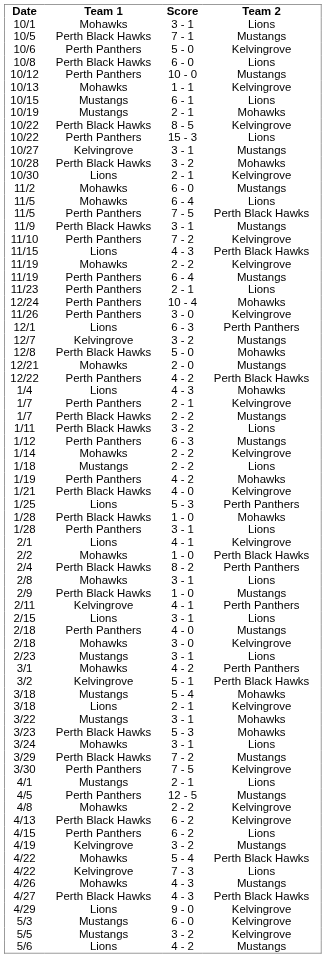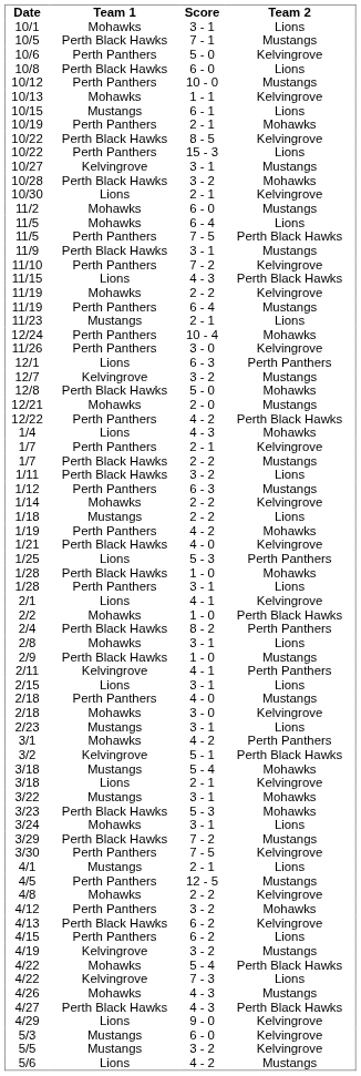 <table cellpadding="0" cellspacing="0" border="0" style="font-size: 90%; text-align: center; border: gray solid 1px; border-collapse: collapse;">
 <tr>
 <th width="50">Date</th>
 <th width="150">Team 1</th>
 <th width="50">Score</th>
 <th width="150">Team 2</th>
 </tr>
 <tr>
 <td>10/1</td>
 <td>Mohawks</td>
 <td>3 - 1</td>
 <td>Lions</td>
 </tr>
 <tr>
 <td>10/5</td>
 <td>Perth Black Hawks</td>
 <td>7 - 1</td>
 <td>Mustangs</td>
 </tr>
 <tr>
 <td>10/6</td>
 <td>Perth Panthers</td>
 <td>5 - 0</td>
 <td>Kelvingrove</td>
 </tr>
 <tr>
 <td>10/8</td>
 <td>Perth Black Hawks</td>
 <td>6 - 0</td>
 <td>Lions</td>
 </tr>
 <tr>
 <td>10/12</td>
 <td>Perth Panthers</td>
 <td>10 - 0</td>
 <td>Mustangs</td>
 </tr>
 <tr>
 <td>10/13</td>
 <td>Mohawks</td>
 <td>1 - 1</td>
 <td>Kelvingrove</td>
 </tr>
 <tr>
 <td>10/15</td>
 <td>Mustangs</td>
 <td>6 - 1</td>
 <td>Lions</td>
 </tr>
 <tr>
 <td>10/19</td>
-<td>Mustangs</td>
+<td>Perth Panthers</td>
 <td>2 - 1</td>
 <td>Mohawks</td>
 </tr>
 <tr>
 <td>10/22</td>
 <td>Perth Black Hawks</td>
 <td>8 - 5</td>
 <td>Kelvingrove</td>
 </tr>
 <tr>
 <td>10/22</td>
 <td>Perth Panthers</td>
 <td>15 - 3</td>
 <td>Lions</td>
 </tr>
 <tr>
 <td>10/27</td>
 <td>Kelvingrove</td>
 <td>3 - 1</td>
 <td>Mustangs</td>
 </tr>
 <tr>
 <td>10/28</td>
 <td>Perth Black Hawks</td>
 <td>3 - 2</td>
 <td>Mohawks</td>
 </tr>
 <tr>
 <td>10/30</td>
 <td>Lions</td>
 <td>2 - 1</td>
 <td>Kelvingrove</td>
 </tr>
 <tr>
 <td>11/2</td>
 <td>Mohawks</td>
 <td>6 - 0</td>
 <td>Mustangs</td>
 </tr>
 <tr>
 <td>11/5</td>
 <td>Mohawks</td>
 <td>6 - 4</td>
 <td>Lions</td>
 </tr>
 <tr>
 <td>11/5</td>
 <td>Perth Panthers</td>
 <td>7 - 5</td>
 <td>Perth Black Hawks</td>
 </tr>
 <tr>
 <td>11/9</td>
 <td>Perth Black Hawks</td>
 <td>3 - 1</td>
 <td>Mustangs</td>
 </tr>
 <tr>
 <td>11/10</td>
 <td>Perth Panthers</td>
 <td>7 - 2</td>
 <td>Kelvingrove</td>
 </tr>
 <tr>
 <td>11/15</td>
 <td>Lions</td>
 <td>4 - 3</td>
 <td>Perth Black Hawks</td>
 </tr>
 <tr>
 <td>11/19</td>
 <td>Mohawks</td>
 <td>2 - 2</td>
 <td>Kelvingrove</td>
 </tr>
 <tr>
 <td>11/19</td>
 <td>Perth Panthers</td>
 <td>6 - 4</td>
 <td>Mustangs</td>
 </tr>
 <tr>
 <td>11/23</td>
-<td>Perth Panthers</td>
+<td>Mustangs</td>
 <td>2 - 1</td>
 <td>Lions</td>
 </tr>
 <tr>
 <td>12/24</td>
 <td>Perth Panthers</td>
 <td>10 - 4</td>
 <td>Mohawks</td>
 </tr>
 <tr>
 <td>11/26</td>
 <td>Perth Panthers</td>
 <td>3 - 0</td>
 <td>Kelvingrove</td>
 </tr>
 <tr>
 <td>12/1</td>
 <td>Lions</td>
 <td>6 - 3</td>
 <td>Perth Panthers</td>
 </tr>
 <tr>
 <td>12/7</td>
 <td>Kelvingrove</td>
 <td>3 - 2</td>
 <td>Mustangs</td>
 </tr>
 <tr>
 <td>12/8</td>
 <td>Perth Black Hawks</td>
 <td>5 - 0</td>
 <td>Mohawks</td>
 </tr>
 <tr>
 <td>12/21</td>
 <td>Mohawks</td>
 <td>2 - 0</td>
 <td>Mustangs</td>
 </tr>
 <tr>
 <td>12/22</td>
 <td>Perth Panthers</td>
 <td>4 - 2</td>
 <td>Perth Black Hawks</td>
 </tr>
 <tr>
 <td>1/4</td>
 <td>Lions</td>
 <td>4 - 3</td>
 <td>Mohawks</td>
 </tr>
 <tr>
 <td>1/7</td>
 <td>Perth Panthers</td>
 <td>2 - 1</td>
 <td>Kelvingrove</td>
 </tr>
 <tr>
 <td>1/7</td>
 <td>Perth Black Hawks</td>
 <td>2 - 2</td>
 <td>Mustangs</td>
 </tr>
 <tr>
 <td>1/11</td>
 <td>Perth Black Hawks</td>
 <td>3 - 2</td>
 <td>Lions</td>
 </tr>
 <tr>
 <td>1/12</td>
 <td>Perth Panthers</td>
 <td>6 - 3</td>
 <td>Mustangs</td>
 </tr>
 <tr>
 <td>1/14</td>
 <td>Mohawks</td>
 <td>2 - 2</td>
 <td>Kelvingrove</td>
 </tr>
 <tr>
 <td>1/18</td>
 <td>Mustangs</td>
 <td>2 - 2</td>
 <td>Lions</td>
 </tr>
 <tr>
 <td>1/19</td>
 <td>Perth Panthers</td>
 <td>4 - 2</td>
 <td>Mohawks</td>
 </tr>
 <tr>
 <td>1/21</td>
 <td>Perth Black Hawks</td>
 <td>4 - 0</td>
 <td>Kelvingrove</td>
 </tr>
 <tr>
 <td>1/25</td>
 <td>Lions</td>
 <td>5 - 3</td>
 <td>Perth Panthers</td>
 </tr>
 <tr>
 <td>1/28</td>
 <td>Perth Black Hawks</td>
 <td>1 - 0</td>
 <td>Mohawks</td>
 </tr>
 <tr>
 <td>1/28</td>
 <td>Perth Panthers</td>
 <td>3 - 1</td>
 <td>Lions</td>
 </tr>
 <tr>
 <td>2/1</td>
 <td>Lions</td>
 <td>4 - 1</td>
 <td>Kelvingrove</td>
 </tr>
 <tr>
 <td>2/2</td>
 <td>Mohawks</td>
 <td>1 - 0</td>
 <td>Perth Black Hawks</td>
 </tr>
 <tr>
 <td>2/4</td>
 <td>Perth Black Hawks</td>
 <td>8 - 2</td>
 <td>Perth Panthers</td>
 </tr>
 <tr>
 <td>2/8</td>
 <td>Mohawks</td>
 <td>3 - 1</td>
 <td>Lions</td>
 </tr>
 <tr>
 <td>2/9</td>
 <td>Perth Black Hawks</td>
 <td>1 - 0</td>
 <td>Mustangs</td>
 </tr>
 <tr>
 <td>2/11</td>
 <td>Kelvingrove</td>
 <td>4 - 1</td>
 <td>Perth Panthers</td>
 </tr>
 <tr>
 <td>2/15</td>
 <td>Lions</td>
 <td>3 - 1</td>
 <td>Lions</td>
 </tr>
 <tr>
 <td>2/18</td>
 <td>Perth Panthers</td>
 <td>4 - 0</td>
 <td>Mustangs</td>
 </tr>
 <tr>
 <td>2/18</td>
 <td>Mohawks</td>
 <td>3 - 0</td>
 <td>Kelvingrove</td>
 </tr>
 <tr>
 <td>2/23</td>
 <td>Mustangs</td>
 <td>3 - 1</td>
 <td>Lions</td>
 </tr>
 <tr>
 <td>3/1</td>
 <td>Mohawks</td>
 <td>4 - 2</td>
 <td>Perth Panthers</td>
 </tr>
 <tr>
 <td>3/2</td>
 <td>Kelvingrove</td>
 <td>5 - 1</td>
 <td>Perth Black Hawks</td>
 </tr>
 <tr>
 <td>3/18</td>
 <td>Mustangs</td>
 <td>5 - 4</td>
 <td>Mohawks</td>
 </tr>
 <tr>
 <td>3/18</td>
 <td>Lions</td>
 <td>2 - 1</td>
 <td>Kelvingrove</td>
 </tr>
 <tr>
 <td>3/22</td>
 <td>Mustangs</td>
 <td>3 - 1</td>
 <td>Mohawks</td>
 </tr>
 <tr>
 <td>3/23</td>
 <td>Perth Black Hawks</td>
 <td>5 - 3</td>
 <td>Mohawks</td>
 </tr>
 <tr>
 <td>3/24</td>
 <td>Mohawks</td>
 <td>3 - 1</td>
 <td>Lions</td>
 </tr>
 <tr>
 <td>3/29</td>
 <td>Perth Black Hawks</td>
 <td>7 - 2</td>
 <td>Mustangs</td>
 </tr>
 <tr>
 <td>3/30</td>
 <td>Perth Panthers</td>
 <td>7 - 5</td>
 <td>Kelvingrove</td>
 </tr>
 <tr>
 <td>4/1</td>
 <td>Mustangs</td>
 <td>2 - 1</td>
 <td>Lions</td>
 </tr>
 <tr>
 <td>4/5</td>
 <td>Perth Panthers</td>
 <td>12 - 5</td>
 <td>Mustangs</td>
 </tr>
 <tr>
 <td>4/8</td>
 <td>Mohawks</td>
 <td>2 - 2</td>
 <td>Kelvingrove</td>
 </tr>
 <tr>
+<td>4/12</td>
+<td>Perth Panthers</td>
+<td>3 - 2</td>
+<td>Mohawks</td>
+</tr>
+<tr>
 <td>4/13</td>
 <td>Perth Black Hawks</td>
 <td>6 - 2</td>
 <td>Kelvingrove</td>
 </tr>
 <tr>
 <td>4/15</td>
 <td>Perth Panthers</td>
 <td>6 - 2</td>
 <td>Lions</td>
 </tr>
 <tr>
 <td>4/19</td>
 <td>Kelvingrove</td>
 <td>3 - 2</td>
 <td>Mustangs</td>
 </tr>
 <tr>
 <td>4/22</td>
 <td>Mohawks</td>
 <td>5 - 4</td>
 <td>Perth Black Hawks</td>
 </tr>
 <tr>
 <td>4/22</td>
 <td>Kelvingrove</td>
 <td>7 - 3</td>
 <td>Lions</td>
 </tr>
 <tr>
 <td>4/26</td>
 <td>Mohawks</td>
 <td>4 - 3</td>
 <td>Mustangs</td>
 </tr>
 <tr>
 <td>4/27</td>
 <td>Perth Black Hawks</td>
 <td>4 - 3</td>
 <td>Perth Black Hawks</td>
 </tr>
 <tr>
 <td>4/29</td>
 <td>Lions</td>
 <td>9 - 0</td>
 <td>Kelvingrove</td>
 </tr>
 <tr>
 <td>5/3</td>
 <td>Mustangs</td>
 <td>6 - 0</td>
 <td>Kelvingrove</td>
 </tr>
 <tr>
 <td>5/5</td>
 <td>Mustangs</td>
 <td>3 - 2</td>
 <td>Kelvingrove</td>
 </tr>
 <tr>
 <td>5/6</td>
 <td>Lions</td>
 <td>4 - 2</td>
 <td>Mustangs</td>
 </tr>
 </table>
